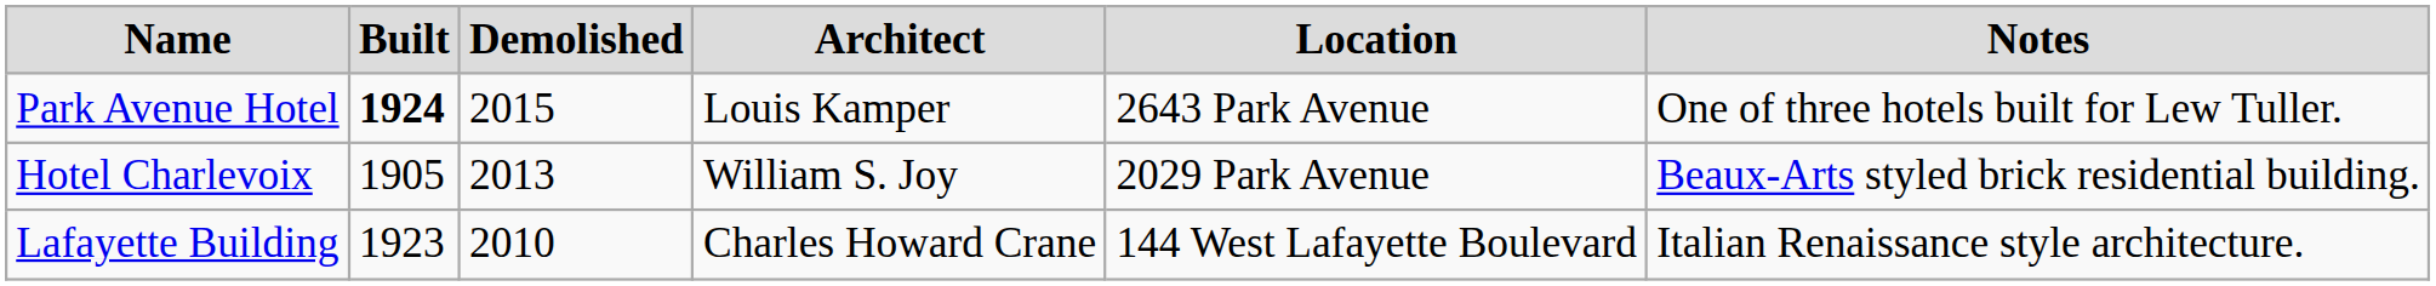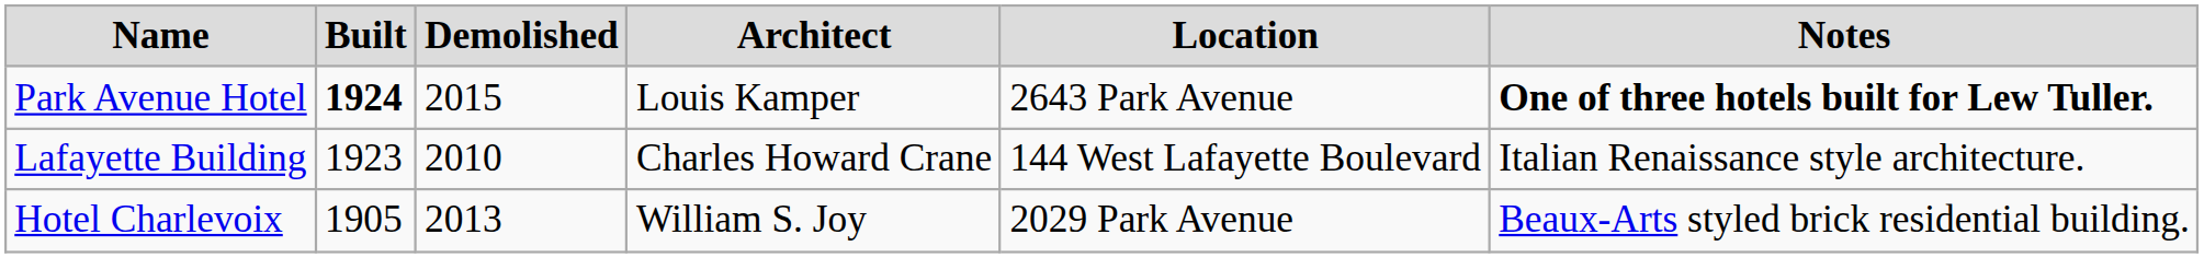 <table class="wikitable sortable">
 <tr>
 <th style="background:gainsboro; color:black">Name</th>
 <th style="background:gainsboro; color:black">Built</th>
 <th style="background:gainsboro; color:black">Demolished</th>
 <th class="unsortable" style="background:gainsboro; color:black">Architect</th>
 <th class="unsortable" style="background:gainsboro; color:black">Location</th>
 <th class="unsortable" style="background:gainsboro; color:black">Notes</th>
 </tr>
 <tr>
 <td><a href='#'>Park Avenue Hotel</a></td>
 <td><strong>1924</strong></td>
 <td>2015</td>
 <td>Louis Kamper</td>
 <td>2643 Park Avenue</td>
-<td>One of three hotels built for Lew Tuller.</td>
+<td><strong>One of three hotels built for Lew Tuller.</strong></td>
+</tr>
+<tr>
+<td><a href='#'>Lafayette Building</a></td>
+<td>1923</td>
+<td>2010</td>
+<td>Charles Howard Crane</td>
+<td>144 West Lafayette Boulevard</td>
+<td>Italian Renaissance style architecture.</td>
 </tr>
 <tr>
 <td><a href='#'>Hotel Charlevoix</a></td>
 <td>1905</td>
 <td>2013</td>
 <td>William S. Joy</td>
 <td>2029 Park Avenue</td>
 <td><a href='#'>Beaux-Arts</a> styled brick residential building.</td>
 </tr>
-<tr>
-<td><a href='#'>Lafayette Building</a></td>
-<td>1923</td>
-<td>2010</td>
-<td>Charles Howard Crane</td>
-<td>144 West Lafayette Boulevard</td>
-<td>Italian Renaissance style architecture.</td>
-</tr>
 </table>
